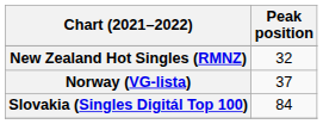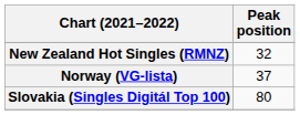 <table class="wikitable sortable plainrowheaders" style="text-align:center">
 <tr>
 <th scope="col">Chart (2021–2022)</th>
 <th scope="col">Peak<br>position</th>
 </tr>
 <tr>
 </tr>
 <tr>
 </tr>
 <tr>
 </tr>
 <tr>
 </tr>
 <tr>
 </tr>
 <tr>
 </tr>
 <tr>
 </tr>
 <tr>
 </tr>
 <tr>
 <th scope="row">New Zealand Hot Singles (<a href='#'>RMNZ</a>)</th>
 <td>32</td>
 </tr>
 <tr>
 <th scope="row">Norway (<a href='#'>VG-lista</a>)</th>
 <td>37</td>
 </tr>
 <tr>
 <th scope="row">Slovakia (<a href='#'>Singles Digitál Top 100</a>)</th>
-<td>84</td>
+<td>80</td>
 </tr>
 <tr>
 </tr>
 <tr>
 </tr>
 </table>
